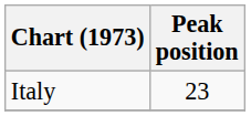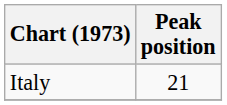 <table class="wikitable">
 <tr>
 <th>Chart (1973)</th>
 <th>Peak<br>position</th>
 </tr>
 <tr>
 <td>Italy</td>
-<td style="text-align:center;">23</td>
+<td style="text-align:center;">21</td>
 </tr>
 <tr>
 </tr>
 </table>
